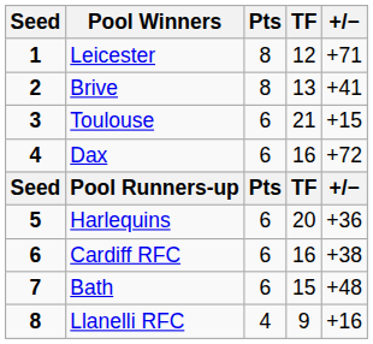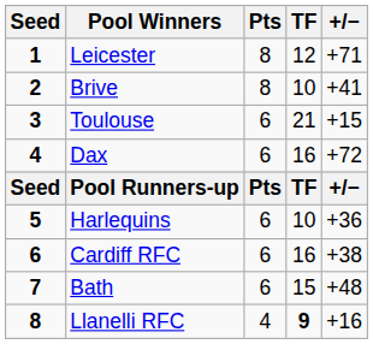 <table class="wikitable" style="text-align: center;">
 <tr>
 <th>Seed</th>
 <th>Pool Winners</th>
 <th>Pts</th>
 <th>TF</th>
 <th>+/−</th>
 </tr>
 <tr>
 <td><strong>1</strong></td>
 <td align=left> <a href='#'>Leicester</a></td>
 <td>8</td>
 <td>12</td>
 <td>+71</td>
 </tr>
 <tr>
 <td><strong>2</strong></td>
 <td align=left> <a href='#'>Brive</a></td>
 <td>8</td>
-<td>13</td>
+<td>10</td>
 <td>+41</td>
 </tr>
 <tr>
 <td><strong>3</strong></td>
 <td align=left> <a href='#'>Toulouse</a></td>
 <td>6</td>
 <td>21</td>
 <td>+15</td>
 </tr>
 <tr>
 <td><strong>4</strong></td>
 <td align=left> <a href='#'>Dax</a></td>
 <td>6</td>
 <td>16</td>
 <td>+72</td>
 </tr>
 <tr>
 <th>Seed</th>
 <th>Pool Runners-up</th>
 <th>Pts</th>
 <th>TF</th>
 <th>+/−</th>
 </tr>
 <tr>
 <td><strong>5</strong></td>
 <td align=left> <a href='#'>Harlequins</a></td>
 <td>6</td>
-<td>20</td>
+<td>10</td>
 <td>+36</td>
 </tr>
 <tr>
 <td><strong>6</strong></td>
 <td align=left> <a href='#'>Cardiff RFC</a></td>
 <td>6</td>
 <td>16</td>
 <td>+38</td>
 </tr>
 <tr>
 <td><strong>7</strong></td>
 <td align=left> <a href='#'>Bath</a></td>
 <td>6</td>
 <td>15</td>
 <td>+48</td>
 </tr>
 <tr>
 <td><strong>8</strong></td>
 <td align=left> <a href='#'>Llanelli RFC</a></td>
 <td>4</td>
-<td>9</td>
+<td><strong>9</strong></td>
 <td>+16</td>
 </tr>
 </table>
